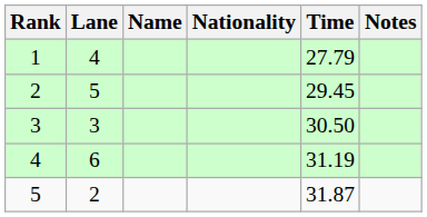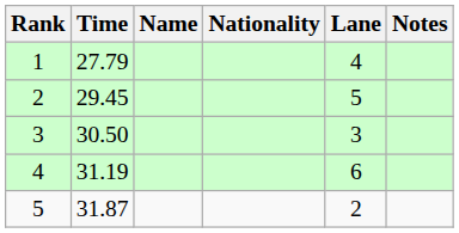 <table class="wikitable sortable" style="text-align:center">
 <tr>
 <th>Rank</th>
-<th>Lane</th>
+<th>Time</th>
 <th>Name</th>
 <th>Nationality</th>
-<th>Time</th>
+<th>Lane</th>
 <th>Notes</th>
 </tr>
 <tr bgcolor=ccffcc>
 <td>1</td>
-<td>4</td>
+<td>27.79</td>
 <td align=left></td>
 <td align=left></td>
-<td>27.79</td>
+<td>4</td>
 <td><strong></strong></td>
 </tr>
 <tr bgcolor=ccffcc>
 <td>2</td>
-<td>5</td>
+<td>29.45</td>
 <td align=left></td>
 <td align=left></td>
-<td>29.45</td>
+<td>5</td>
 <td><strong></strong></td>
 </tr>
 <tr bgcolor=ccffcc>
 <td>3</td>
-<td>3</td>
+<td>30.50</td>
 <td align=left></td>
 <td align=left></td>
-<td>30.50</td>
+<td>3</td>
 <td><strong></strong></td>
 </tr>
 <tr bgcolor=ccffcc>
 <td>4</td>
-<td>6</td>
+<td>31.19</td>
 <td align=left></td>
 <td align=left></td>
-<td>31.19</td>
+<td>6</td>
 <td><strong></strong></td>
 </tr>
 <tr>
 <td>5</td>
-<td>2</td>
+<td>31.87</td>
 <td align=left></td>
 <td align=left></td>
-<td>31.87</td>
+<td>2</td>
 <td></td>
 </tr>
 </table>
